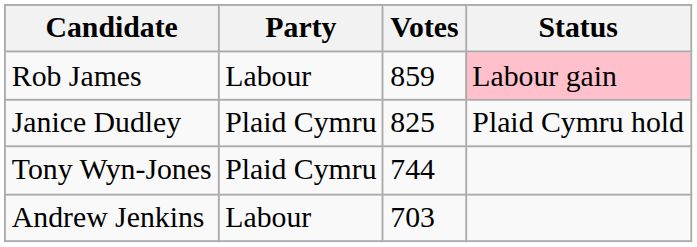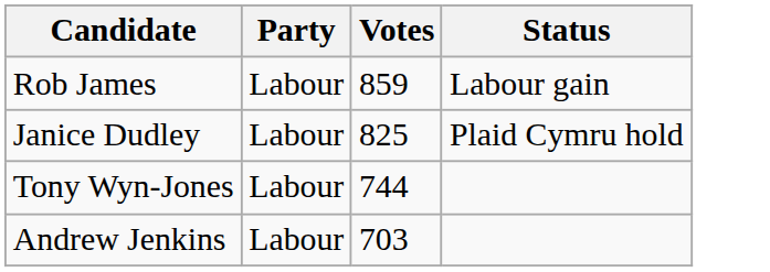 <table class="wikitable sortable">
 <tr>
 <th>Candidate</th>
 <th>Party</th>
 <th>Votes</th>
 <th>Status</th>
 </tr>
 <tr>
 <td>Rob James</td>
 <td>Labour</td>
 <td>859</td>
-<td style="background: pink;">Labour gain</td>
+<td>Labour gain</td>
 </tr>
 <tr>
 <td>Janice Dudley</td>
-<td>Plaid Cymru</td>
+<td>Labour</td>
 <td>825</td>
 <td>Plaid Cymru hold</td>
 </tr>
 <tr>
 <td>Tony Wyn-Jones</td>
-<td>Plaid Cymru</td>
+<td>Labour</td>
 <td>744</td>
 <td></td>
 </tr>
 <tr>
 <td>Andrew Jenkins</td>
 <td>Labour</td>
 <td>703</td>
 <td></td>
 </tr>
 </table>
